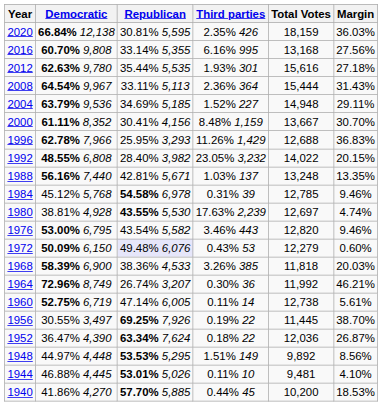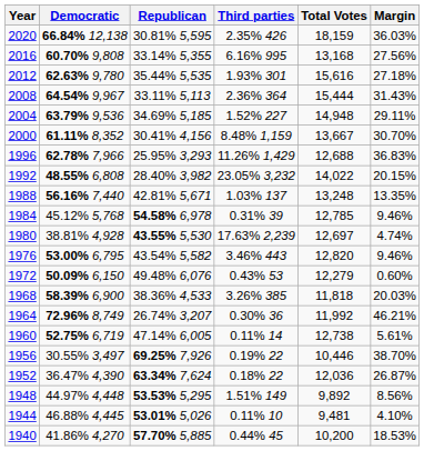 <table class="wikitable mw-collapsible" style="float:center; margin:1em; font-size:95%;">
 <tr style="background:lightgrey;">
 <th>Year</th>
 <th><a href='#'>Democratic</a></th>
 <th><a href='#'>Republican</a></th>
 <th><a href='#'>Third parties</a></th>
 <th>Total Votes</th>
 <th>Margin</th>
 </tr>
 <tr>
 <td align="center" ><a href='#'>2020</a></td>
 <td align="center" ><strong>66.84%</strong> <em>12,138</em></td>
 <td align="center" >30.81% <em>5,595</em></td>
 <td align="center" >2.35% <em>426</em></td>
 <td align="center" >18,159</td>
 <td align="center" >36.03%</td>
 </tr>
 <tr>
 <td align="center" ><a href='#'>2016</a></td>
 <td align="center" ><strong>60.70%</strong> <em>9,808</em></td>
 <td align="center" >33.14% <em>5,355</em></td>
 <td align="center" >6.16% <em>995</em></td>
 <td align="center" >13,168</td>
 <td align="center" >27.56%</td>
 </tr>
 <tr>
 <td align="center" ><a href='#'>2012</a></td>
 <td align="center" ><strong>62.63%</strong> <em>9,780</em></td>
 <td align="center" >35.44% <em>5,535</em></td>
 <td align="center" >1.93% <em>301</em></td>
 <td align="center" >15,616</td>
 <td align="center" >27.18%</td>
 </tr>
 <tr>
 <td align="center" ><a href='#'>2008</a></td>
 <td align="center" ><strong>64.54%</strong> <em>9,967</em></td>
 <td align="center" >33.11% <em>5,113</em></td>
 <td align="center" >2.36% <em>364</em></td>
 <td align="center" >15,444</td>
 <td align="center" >31.43%</td>
 </tr>
 <tr>
 <td align="center" ><a href='#'>2004</a></td>
 <td align="center" ><strong>63.79%</strong> <em>9,536</em></td>
 <td align="center" >34.69% <em>5,185</em></td>
 <td align="center" >1.52% <em>227</em></td>
 <td align="center" >14,948</td>
 <td align="center" >29.11%</td>
 </tr>
 <tr>
 <td align="center" ><a href='#'>2000</a></td>
 <td align="center" ><strong>61.11%</strong> <em>8,352</em></td>
 <td align="center" >30.41% <em>4,156</em></td>
 <td align="center" >8.48% <em>1,159</em></td>
 <td align="center" >13,667</td>
 <td align="center" >30.70%</td>
 </tr>
 <tr>
 <td align="center" ><a href='#'>1996</a></td>
 <td align="center" ><strong>62.78%</strong> <em>7,966</em></td>
 <td align="center" >25.95% <em>3,293</em></td>
 <td align="center" >11.26% <em>1,429</em></td>
 <td align="center" >12,688</td>
 <td align="center" >36.83%</td>
 </tr>
 <tr>
 <td align="center" ><a href='#'>1992</a></td>
 <td align="center" ><strong>48.55%</strong> <em>6,808</em></td>
 <td align="center" >28.40% <em>3,982</em></td>
 <td align="center" >23.05% <em>3,232</em></td>
 <td align="center" >14,022</td>
 <td align="center" >20.15%</td>
 </tr>
 <tr>
 <td align="center" ><a href='#'>1988</a></td>
 <td align="center" ><strong>56.16%</strong> <em>7,440</em></td>
 <td align="center" >42.81% <em>5,671</em></td>
 <td align="center" >1.03% <em>137</em></td>
 <td align="center" >13,248</td>
 <td align="center" >13.35%</td>
 </tr>
 <tr>
 <td align="center" ><a href='#'>1984</a></td>
 <td align="center" >45.12% <em>5,768</em></td>
 <td align="center" ><strong>54.58%</strong> <em>6,978</em></td>
 <td align="center" >0.31% <em>39</em></td>
 <td align="center" >12,785</td>
 <td align="center" >9.46%</td>
 </tr>
 <tr>
 <td align="center" ><a href='#'>1980</a></td>
 <td align="center" >38.81% <em>4,928</em></td>
 <td align="center" ><strong>43.55%</strong> <em>5,530</em></td>
 <td align="center" >17.63% <em>2,239</em></td>
 <td align="center" >12,697</td>
 <td align="center" >4.74%</td>
 </tr>
 <tr>
 <td align="center" ><a href='#'>1976</a></td>
 <td align="center" ><strong>53.00%</strong> <em>6,795</em></td>
 <td align="center" >43.54% <em>5,582</em></td>
 <td align="center" >3.46% <em>443</em></td>
 <td align="center" >12,820</td>
 <td align="center" >9.46%</td>
 </tr>
 <tr>
 <td align="center" ><a href='#'>1972</a></td>
 <td align="center" ><strong>50.09%</strong> <em>6,150</em></td>
-<td align="center"  style="background: lavender;">49.48% <em>6,076</em></td>
+<td align="center" >49.48% <em>6,076</em></td>
 <td align="center" >0.43% <em>53</em></td>
 <td align="center" >12,279</td>
 <td align="center" >0.60%</td>
 </tr>
 <tr>
 <td align="center" ><a href='#'>1968</a></td>
 <td align="center" ><strong>58.39%</strong> <em>6,900</em></td>
 <td align="center" >38.36% <em>4,533</em></td>
 <td align="center" >3.26% <em>385</em></td>
 <td align="center" >11,818</td>
 <td align="center" >20.03%</td>
 </tr>
 <tr>
 <td align="center" ><a href='#'>1964</a></td>
 <td align="center" ><strong>72.96%</strong> <em>8,749</em></td>
 <td align="center" >26.74% <em>3,207</em></td>
 <td align="center" >0.30% <em>36</em></td>
 <td align="center" >11,992</td>
 <td align="center" >46.21%</td>
 </tr>
 <tr>
 <td align="center" ><a href='#'>1960</a></td>
 <td align="center" ><strong>52.75%</strong> <em>6,719</em></td>
 <td align="center" >47.14% <em>6,005</em></td>
 <td align="center" >0.11% <em>14</em></td>
 <td align="center" >12,738</td>
 <td align="center" >5.61%</td>
 </tr>
 <tr>
 <td align="center" ><a href='#'>1956</a></td>
 <td align="center" >30.55% <em>3,497</em></td>
 <td align="center" ><strong>69.25%</strong> <em>7,926</em></td>
 <td align="center" >0.19% <em>22</em></td>
-<td align="center" >11,445</td>
+<td align="center" >10,446</td>
 <td align="center" >38.70%</td>
 </tr>
 <tr>
 <td align="center" ><a href='#'>1952</a></td>
 <td align="center" >36.47% <em>4,390</em></td>
 <td align="center" ><strong>63.34%</strong> <em>7,624</em></td>
 <td align="center" >0.18% <em>22</em></td>
 <td align="center" >12,036</td>
 <td align="center" >26.87%</td>
 </tr>
 <tr>
 <td align="center" ><a href='#'>1948</a></td>
 <td align="center" >44.97% <em>4,448</em></td>
 <td align="center" ><strong>53.53%</strong> <em>5,295</em></td>
 <td align="center" >1.51% <em>149</em></td>
 <td align="center" >9,892</td>
 <td align="center" >8.56%</td>
 </tr>
 <tr>
 <td align="center" ><a href='#'>1944</a></td>
 <td align="center" >46.88% <em>4,445</em></td>
 <td align="center" ><strong>53.01%</strong> <em>5,026</em></td>
 <td align="center" >0.11% <em>10</em></td>
 <td align="center" >9,481</td>
 <td align="center" >4.10%</td>
 </tr>
 <tr>
 <td align="center" ><a href='#'>1940</a></td>
 <td align="center" >41.86% <em>4,270</em></td>
 <td align="center" ><strong>57.70%</strong> <em>5,885</em></td>
 <td align="center" >0.44% <em>45</em></td>
 <td align="center" >10,200</td>
 <td align="center" >18.53%</td>
 </tr>
 </table>
